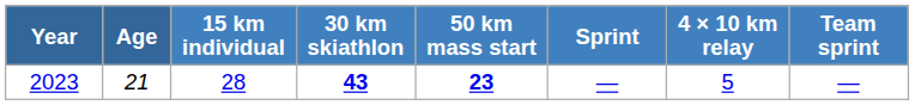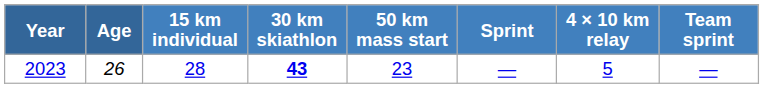 <table class="wikitable" style="font-size:95%; text-align:center; border:grey solid 1px; border-collapse:collapse; background:#ffffff;">
 <tr>
 <th style="background-color:#369; color:white; width:60px;"> Year </th>
 <th style="background-color:#369; color:white; width:40px;"> Age </th>
 <th style="background-color:#4180be; color:white; width:75px;"> 15 km <br> individual </th>
 <th style="background-color:#4180be; color:white; width:75px;"> 30 km <br> skiathlon </th>
 <th style="background-color:#4180be; color:white; width:75px;"> 50 km <br> mass start </th>
 <th style="background-color:#4180be; color:white; width:75px;"> Sprint </th>
 <th style="background-color:#4180be; color:white; width:75px;"> 4 × 10 km <br> relay </th>
 <th style="background-color:#4180be; color:white; width:75px;"> Team <br> sprint </th>
 </tr>
 <tr>
 <td><a href='#'>2023</a></td>
-<td><em>21</em></td>
+<td><em>26</em></td>
 <td><a href='#'>28</a></td>
 <td><strong><a href='#'>43</a></strong></td>
-<td><strong><a href='#'>23</a></strong></td>
+<td><a href='#'>23</a></td>
 <td><a href='#'>—</a></td>
 <td><a href='#'>5</a></td>
 <td><a href='#'>—</a></td>
 </tr>
 </table>
